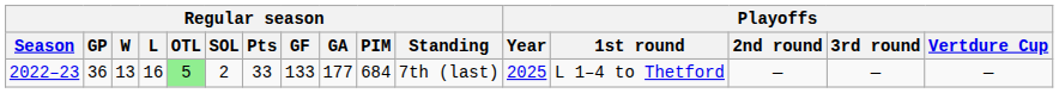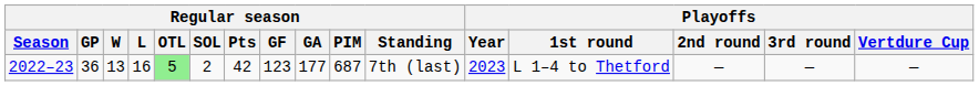 <table class="wikitable" style="text-align:center">
 <tr>
 <th colspan=11>Regular season</th>
 <th colspan=5>Playoffs</th>
 </tr>
 <tr>
 <th><a href='#'>Season</a></th>
 <th>GP</th>
 <th>W</th>
 <th>L</th>
 <th>OTL</th>
 <th>SOL</th>
 <th>Pts</th>
 <th>GF</th>
 <th>GA</th>
 <th>PIM</th>
 <th>Standing</th>
 <th>Year</th>
 <th>1st round</th>
 <th>2nd round</th>
 <th>3rd round</th>
 <th><a href='#'>Vertdure Cup</a></th>
 </tr>
 <tr>
 <td><a href='#'>2022–23</a></td>
 <td>36</td>
 <td>13</td>
 <td>16</td>
 <td style="background: lightgreen;">5</td>
 <td>2</td>
-<td>33</td>
-<td>133</td>
+<td>42</td>
+<td>123</td>
 <td>177</td>
-<td>684</td>
+<td>687</td>
 <td>7th (last)</td>
-<td><a href='#'>2025</a></td>
+<td><a href='#'>2023</a></td>
 <td>L 1–4 to <a href='#'>Thetford</a></td>
 <td>—</td>
 <td>—</td>
 <td>—</td>
 </tr>
 </table>
